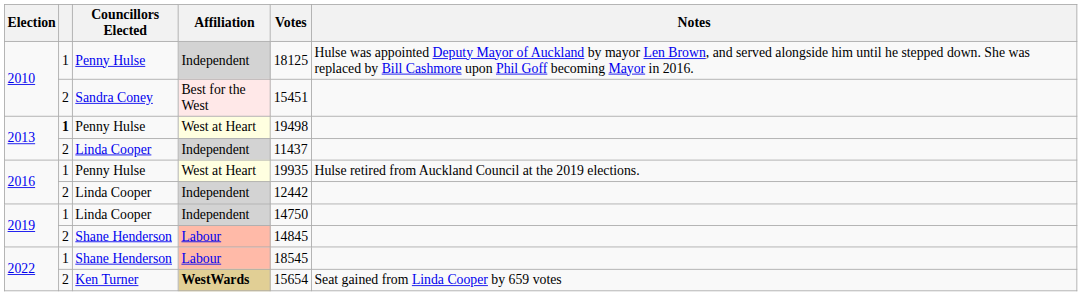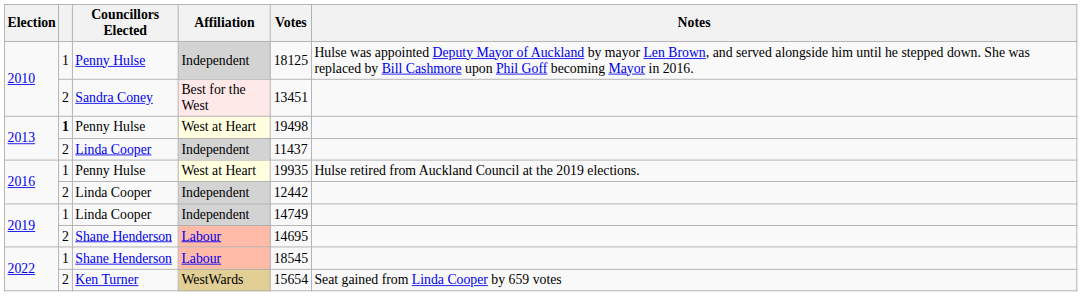 <table class="wikitable sortable">
 <tr>
 <th>Election</th>
 <th></th>
 <th>Councillors Elected</th>
 <th>Affiliation</th>
 <th>Votes</th>
 <th>Notes</th>
 </tr>
 <tr>
 <td rowspan=2><a href='#'>2010</a></td>
 <td>1</td>
 <td><a href='#'>Penny Hulse</a></td>
 <td bgcolor="lightgrey">Independent</td>
 <td>18125</td>
 <td>Hulse was appointed <a href='#'>Deputy Mayor of Auckland</a> by mayor <a href='#'>Len Brown</a>, and served alongside him until he stepped down. She was replaced by <a href='#'>Bill Cashmore</a> upon <a href='#'>Phil Goff</a> becoming <a href='#'>Mayor</a> in 2016.</td>
 </tr>
 <tr>
 <td>2</td>
 <td><a href='#'>Sandra Coney</a></td>
 <td bgcolor="#FFE8E8">Best for the West</td>
-<td>15451</td>
+<td>13451</td>
 <td></td>
 </tr>
 <tr>
 <td rowspan=2><a href='#'>2013</a></td>
 <td><strong>1</strong></td>
 <td>Penny Hulse</td>
 <td bgcolor="lightyellow">West at Heart</td>
 <td>19498</td>
 <td></td>
 </tr>
 <tr>
 <td>2</td>
 <td><a href='#'>Linda Cooper</a></td>
 <td bgcolor="lightgrey">Independent</td>
 <td>11437</td>
 <td></td>
 </tr>
 <tr>
 <td rowspan=2><a href='#'>2016</a></td>
 <td>1</td>
 <td>Penny Hulse</td>
 <td bgcolor="lightyellow">West at Heart</td>
 <td>19935</td>
 <td>Hulse retired from Auckland Council at the 2019 elections.</td>
 </tr>
 <tr>
 <td>2</td>
 <td>Linda Cooper</td>
 <td bgcolor="lightgrey">Independent</td>
 <td>12442</td>
 <td></td>
 </tr>
 <tr>
 <td rowspan=2><a href='#'>2019</a></td>
 <td>1</td>
 <td>Linda Cooper</td>
 <td bgcolor="lightgrey">Independent</td>
-<td>14750</td>
+<td>14749</td>
 <td></td>
 </tr>
 <tr>
 <td>2</td>
 <td><a href='#'>Shane Henderson</a></td>
 <td bgcolor=FFBAA8><a href='#'>Labour</a></td>
-<td>14845</td>
+<td>14695</td>
 <td></td>
 </tr>
 <tr>
 <td rowspan=2><a href='#'>2022</a></td>
 <td>1</td>
 <td><a href='#'>Shane Henderson</a></td>
 <td bgcolor=FFBAA8><a href='#'>Labour</a></td>
 <td>18545</td>
 <td></td>
 </tr>
 <tr>
 <td>2</td>
 <td><a href='#'>Ken Turner</a></td>
-<td bgcolor=E1CF95><strong>WestWards</strong></td>
+<td bgcolor=E1CF95>WestWards</td>
 <td>15654</td>
 <td>Seat gained from <a href='#'>Linda Cooper</a> by 659 votes</td>
 </tr>
 </table>
